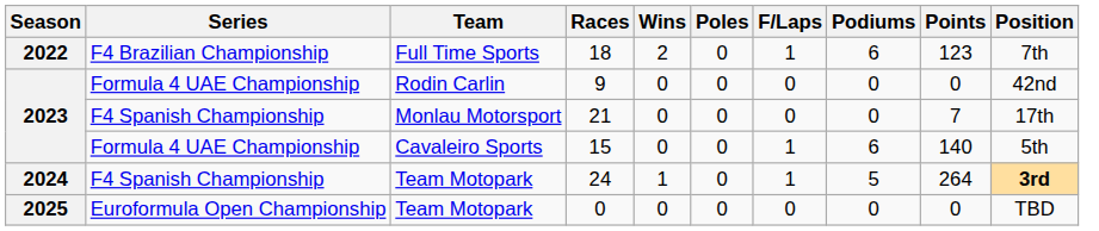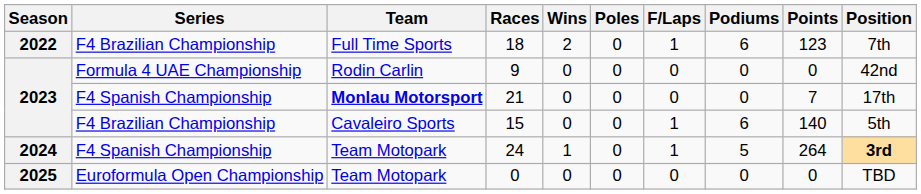 <table class="wikitable" style="font-size: 90%; text-align:center">
 <tr>
 <th>Season</th>
 <th>Series</th>
 <th>Team</th>
 <th>Races</th>
 <th>Wins</th>
 <th>Poles</th>
 <th>F/Laps</th>
 <th>Podiums</th>
 <th>Points</th>
 <th>Position</th>
 </tr>
 <tr>
 <th>2022</th>
 <td align=left><a href='#'>F4 Brazilian Championship</a></td>
 <td align=left><a href='#'>Full Time Sports</a></td>
 <td>18</td>
 <td>2</td>
 <td>0</td>
 <td>1</td>
 <td>6</td>
 <td>123</td>
 <td>7th</td>
 </tr>
 <tr>
 <th rowspan="3">2023</th>
 <td align=left><a href='#'>Formula 4 UAE Championship</a></td>
 <td align=left><a href='#'>Rodin Carlin</a></td>
 <td>9</td>
 <td>0</td>
 <td>0</td>
 <td>0</td>
 <td>0</td>
 <td>0</td>
 <td>42nd</td>
 </tr>
 <tr>
 <td align=left><a href='#'>F4 Spanish Championship</a></td>
-<td align=left><a href='#'>Monlau Motorsport</a></td>
+<td align=left><strong><a href='#'>Monlau Motorsport</a></strong></td>
 <td>21</td>
 <td>0</td>
 <td>0</td>
 <td>0</td>
 <td>0</td>
 <td>7</td>
 <td>17th</td>
 </tr>
 <tr>
-<td align=left><a href='#'>Formula 4 UAE Championship</a></td>
+<td align=left><a href='#'>F4 Brazilian Championship</a></td>
 <td align=left><a href='#'>Cavaleiro Sports</a></td>
 <td>15</td>
 <td>0</td>
 <td>0</td>
 <td>1</td>
 <td>6</td>
 <td>140</td>
 <td>5th</td>
 </tr>
 <tr>
 <th>2024</th>
 <td align=left><a href='#'>F4 Spanish Championship</a></td>
 <td align=left><a href='#'>Team Motopark</a></td>
 <td>24</td>
 <td>1</td>
 <td>0</td>
 <td>1</td>
 <td>5</td>
 <td>264</td>
 <td style="background:#FFDF9F;"><strong>3rd</strong></td>
 </tr>
 <tr>
 <th>2025</th>
 <td align=left><a href='#'>Euroformula Open Championship</a></td>
 <td align=left><a href='#'>Team Motopark</a></td>
 <td>0</td>
 <td>0</td>
 <td>0</td>
 <td>0</td>
 <td>0</td>
 <td>0</td>
 <td>TBD</td>
 </tr>
 </table>
